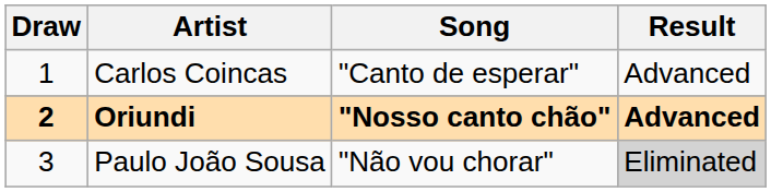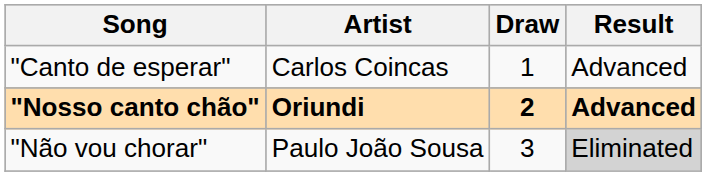 <table class="sortable wikitable" style="margin: 1em auto 1em auto; text-align:center;">
 <tr>
+<th>Song</th>
+<th>Artist</th>
 <th>Draw</th>
-<th>Artist</th>
-<th>Song</th>
 <th>Result</th>
 </tr>
 <tr>
+<td align="left">"Canto de esperar"</td>
+<td align="left">Carlos Coincas</td>
 <td>1</td>
-<td align="left">Carlos Coincas</td>
-<td align="left">"Canto de esperar"</td>
 <td align="left">Advanced</td>
 </tr>
 <tr style="font-weight:bold; background:#FFDEAD;">
+<td align="left">"Nosso canto chão"</td>
+<td align="left">Oriundi</td>
 <td>2</td>
-<td align="left">Oriundi</td>
-<td align="left">"Nosso canto chão"</td>
 <td align="left">Advanced</td>
 </tr>
 <tr>
+<td align="left">"Não vou chorar"</td>
+<td align="left">Paulo João Sousa</td>
 <td>3</td>
-<td align="left">Paulo João Sousa</td>
-<td align="left">"Não vou chorar"</td>
 <td align="left" style="background: lightgrey;">Eliminated</td>
 </tr>
 </table>
